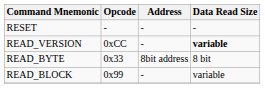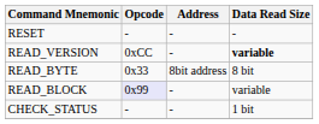 <table class="wikitable">
 <tr>
 <th>Command Mnemonic</th>
 <th>Opcode</th>
 <th>Address</th>
 <th>Data Read Size</th>
 </tr>
 <tr>
 <td>RESET</td>
 <td>-</td>
 <td>-</td>
 <td>-</td>
 </tr>
 <tr>
 <td>READ_VERSION</td>
 <td>0xCC</td>
 <td>-</td>
 <td><strong>variable</strong></td>
 </tr>
 <tr>
 <td>READ_BYTE</td>
 <td>0x33</td>
 <td>8bit address</td>
 <td>8 bit</td>
 </tr>
 <tr>
 <td>READ_BLOCK</td>
-<td>0x99</td>
+<td style="background: lavender;">0x99</td>
 <td>-</td>
 <td>variable</td>
 </tr>
 <tr>
+<td>CHECK_STATUS</td>
+<td>-</td>
+<td>-</td>
+<td>1 bit</td>
+</tr>
+<tr>
 </tr>
 </table>
